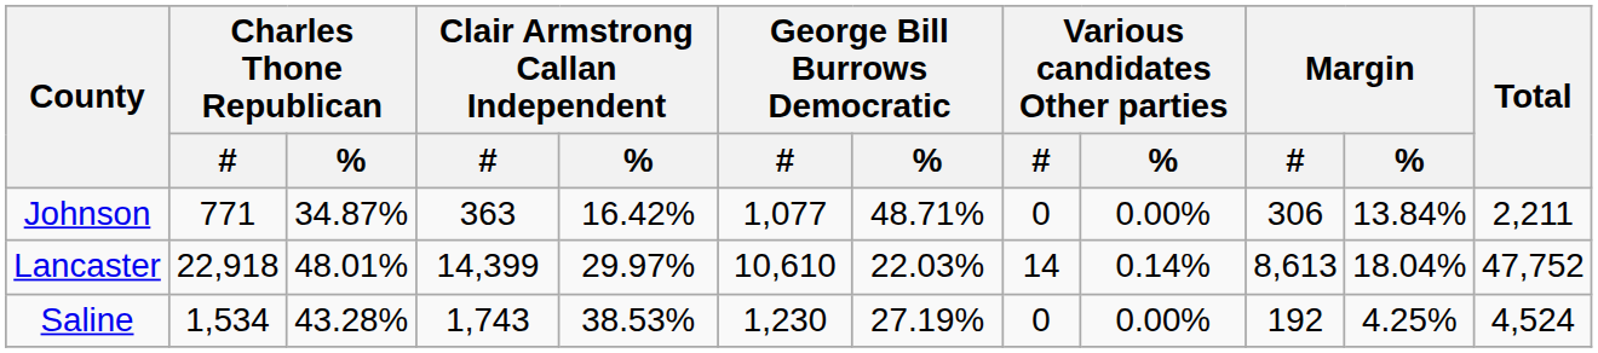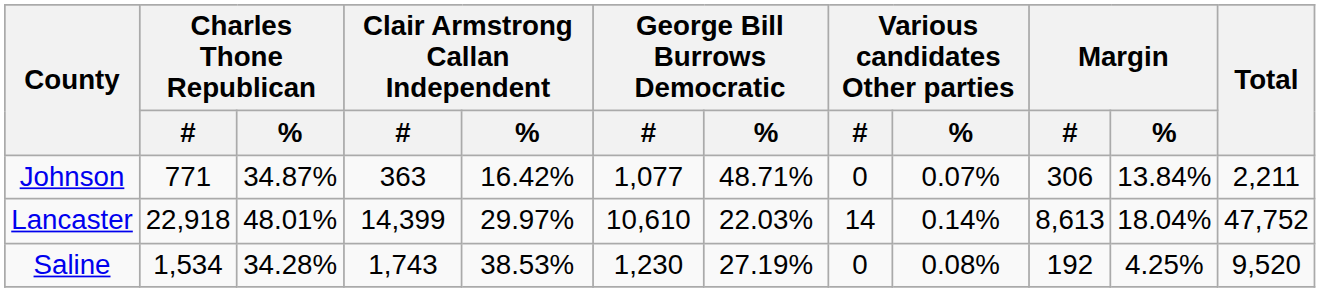 <table width="60%" class="wikitable sortable">
 <tr>
 <th rowspan="2">County</th>
 <th colspan="2">Charles Thone<br>Republican</th>
 <th colspan="2">Clair Armstrong Callan<br>Independent</th>
 <th colspan="2">George Bill Burrows<br>Democratic</th>
 <th colspan="2">Various candidates<br>Other parties</th>
 <th colspan="2">Margin</th>
 <th rowspan="2">Total</th>
 </tr>
 <tr>
 <th style="text-align:center;" data-sort-type="number">#</th>
 <th style="text-align:center;" data-sort-type="number">%</th>
 <th style="text-align:center;" data-sort-type="number">#</th>
 <th style="text-align:center;" data-sort-type="number">%</th>
 <th style="text-align:center;" data-sort-type="number">#</th>
 <th style="text-align:center;" data-sort-type="number">%</th>
 <th style="text-align:center;" data-sort-type="number">#</th>
 <th style="text-align:center;" data-sort-type="number">%</th>
 <th style="text-align:center;" data-sort-type="number">#</th>
 <th style="text-align:center;" data-sort-type="number">%</th>
 </tr>
 <tr style="text-align:center;">
 <td><a href='#'>Johnson</a></td>
 <td>771</td>
 <td>34.87%</td>
 <td>363</td>
 <td>16.42%</td>
 <td>1,077</td>
 <td>48.71%</td>
 <td>0</td>
-<td>0.00%</td>
+<td>0.07%</td>
 <td>306</td>
 <td>13.84%</td>
 <td>2,211</td>
 </tr>
 <tr style="text-align:center;">
 <td><a href='#'>Lancaster</a></td>
 <td>22,918</td>
 <td>48.01%</td>
 <td>14,399</td>
 <td>29.97%</td>
 <td>10,610</td>
 <td>22.03%</td>
 <td>14</td>
 <td>0.14%</td>
 <td>8,613</td>
 <td>18.04%</td>
 <td>47,752</td>
 </tr>
 <tr style="text-align:center;">
 <td><a href='#'>Saline</a></td>
 <td>1,534</td>
-<td>43.28%</td>
+<td>34.28%</td>
 <td>1,743</td>
 <td>38.53%</td>
 <td>1,230</td>
 <td>27.19%</td>
 <td>0</td>
-<td>0.00%</td>
+<td>0.08%</td>
 <td>192</td>
 <td>4.25%</td>
-<td>4,524</td>
+<td>9,520</td>
 </tr>
 </table>
